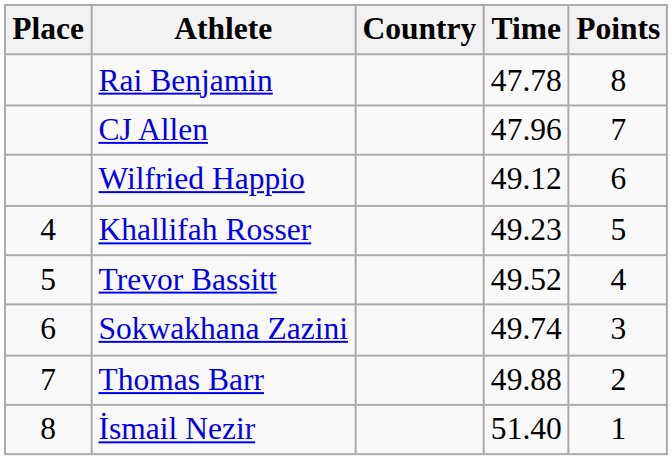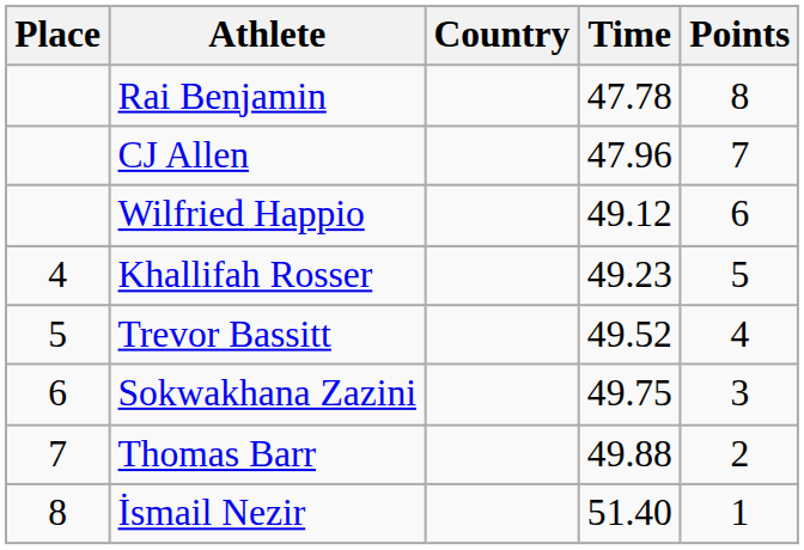 <table class="wikitable">
 <tr>
 <th>Place</th>
 <th>Athlete</th>
 <th>Country</th>
 <th>Time</th>
 <th>Points</th>
 </tr>
 <tr>
 <td align=center></td>
 <td><a href='#'>Rai Benjamin</a></td>
 <td></td>
 <td>47.78</td>
 <td align=center>8</td>
 </tr>
 <tr>
 <td align=center></td>
 <td><a href='#'>CJ Allen</a></td>
 <td></td>
 <td>47.96</td>
 <td align=center>7</td>
 </tr>
 <tr>
 <td align=center></td>
 <td><a href='#'>Wilfried Happio</a></td>
 <td></td>
 <td>49.12</td>
 <td align=center>6</td>
 </tr>
 <tr>
 <td align=center>4</td>
 <td><a href='#'>Khallifah Rosser</a></td>
 <td></td>
 <td>49.23</td>
 <td align=center>5</td>
 </tr>
 <tr>
 <td align=center>5</td>
 <td><a href='#'>Trevor Bassitt</a></td>
 <td></td>
 <td>49.52</td>
 <td align=center>4</td>
 </tr>
 <tr>
 <td align=center>6</td>
 <td><a href='#'>Sokwakhana Zazini</a></td>
 <td></td>
-<td>49.74</td>
+<td>49.75</td>
 <td align=center>3</td>
 </tr>
 <tr>
 <td align=center>7</td>
 <td><a href='#'>Thomas Barr</a></td>
 <td></td>
 <td>49.88</td>
 <td align=center>2</td>
 </tr>
 <tr>
 <td align=center>8</td>
 <td><a href='#'>İsmail Nezir</a></td>
 <td></td>
 <td>51.40</td>
 <td align=center>1</td>
 </tr>
 </table>
